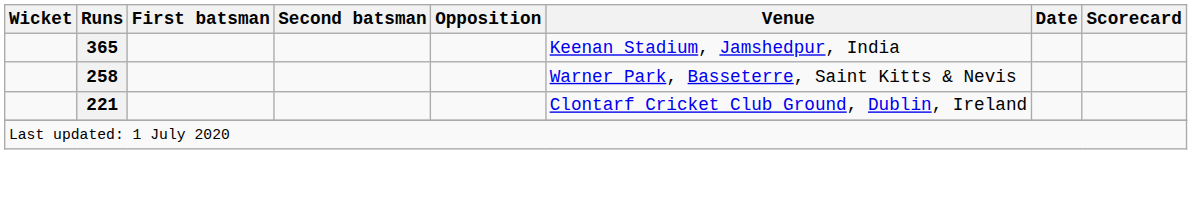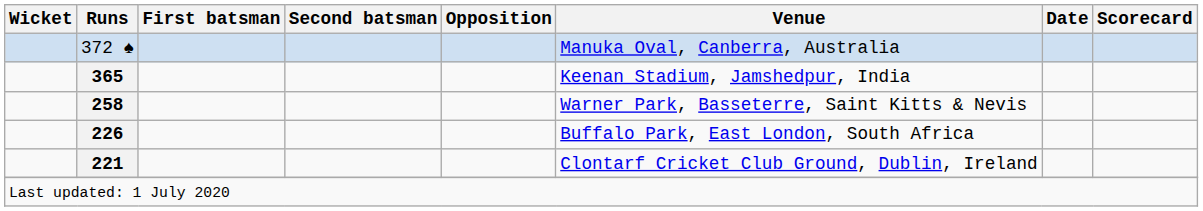 <table class="wikitable plainrowheaders sortable">
 <tr>
 <th scope=col>Wicket</th>
 <th scope=col>Runs</th>
 <th scope=col>First batsman</th>
 <th scope=col>Second batsman</th>
 <th scope=col>Opposition</th>
 <th scope=col>Venue</th>
 <th scope=col>Date</th>
 <th scope=col>Scorecard</th>
+</tr>
+<tr style="background:#cee0f2;">
+<td align=center></td>
+<td scope=row style=text-align:center;>372 ♠</td>
+<td></td>
+<td></td>
+<td></td>
+<td><a href='#'>Manuka Oval</a>, <a href='#'>Canberra</a>, Australia</td>
+<td> </td>
+<td></td>
 </tr>
 <tr>
 <td align=center></td>
 <th scope=row style=text-align:center;>365</th>
 <td></td>
 <td></td>
 <td></td>
 <td><a href='#'>Keenan Stadium</a>, <a href='#'>Jamshedpur</a>, India</td>
 <td></td>
 <td></td>
 </tr>
 <tr>
 <td align=center></td>
 <th scope=row style=text-align:center;>258</th>
 <td></td>
 <td></td>
 <td></td>
 <td><a href='#'>Warner Park</a>, <a href='#'>Basseterre</a>, Saint Kitts & Nevis</td>
 <td></td>
 <td></td>
 </tr>
 <tr>
 <td align=center></td>
+<th scope=row style=text-align:center;>226</th>
+<td></td>
+<td></td>
+<td></td>
+<td><a href='#'>Buffalo Park</a>, <a href='#'>East London</a>, South Africa</td>
+<td></td>
+<td></td>
+</tr>
+<tr>
+<td align=center></td>
 <th scope=row style=text-align:center;>221</th>
 <td></td>
 <td></td>
 <td></td>
 <td><a href='#'>Clontarf Cricket Club Ground</a>, <a href='#'>Dublin</a>, Ireland</td>
 <td></td>
 <td></td>
 </tr>
 <tr>
 </tr>
 <tr class=sortbottom>
 <td colspan=8><small>Last updated: 1 July 2020</small></td>
 </tr>
 </table>
